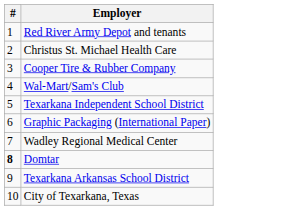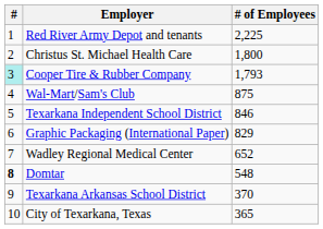 <table class="wikitable">
 <tr>
 <th>#</th>
 <th>Employer</th>
+<th># of Employees</th>
 </tr>
 <tr>
 <td>1</td>
 <td><a href='#'>Red River Army Depot</a> and tenants</td>
+<td>2,225</td>
 </tr>
 <tr>
 <td>2</td>
 <td>Christus St. Michael Health Care</td>
+<td>1,800</td>
 </tr>
 <tr>
-<td>3</td>
+<td style="background: paleturquoise;">3</td>
 <td><a href='#'>Cooper Tire & Rubber Company</a></td>
+<td>1,793</td>
 </tr>
 <tr>
 <td>4</td>
 <td><a href='#'>Wal-Mart</a>/<a href='#'>Sam's Club</a></td>
+<td>875</td>
 </tr>
 <tr>
 <td>5</td>
 <td><a href='#'>Texarkana Independent School District</a></td>
+<td>846</td>
 </tr>
 <tr>
 <td>6</td>
 <td><a href='#'>Graphic Packaging</a> (<a href='#'>International Paper</a>)</td>
+<td>829</td>
 </tr>
 <tr>
 <td>7</td>
 <td>Wadley Regional Medical Center</td>
+<td>652</td>
 </tr>
 <tr>
 <td><strong>8</strong></td>
 <td><a href='#'>Domtar</a></td>
+<td>548</td>
 </tr>
 <tr>
 <td>9</td>
 <td><a href='#'>Texarkana Arkansas School District</a></td>
+<td>370</td>
 </tr>
 <tr>
 <td>10</td>
 <td>City of Texarkana, Texas</td>
+<td>365</td>
 </tr>
 </table>
